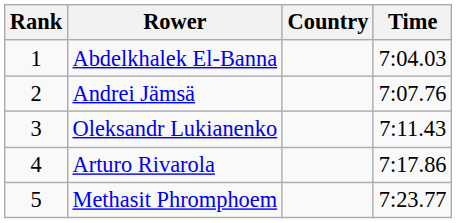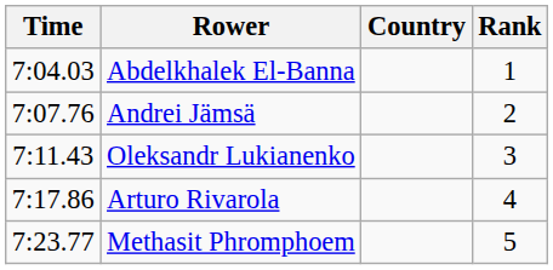 <table class="wikitable" style="text-align:center">
 <tr>
-<th>Rank</th>
+<th>Time</th>
 <th>Rower</th>
 <th>Country</th>
-<th>Time</th>
+<th>Rank</th>
 </tr>
 <tr>
-<td>1</td>
+<td>7:04.03</td>
 <td align="left"><a href='#'>Abdelkhalek El-Banna</a></td>
 <td align="left"></td>
-<td>7:04.03</td>
+<td>1</td>
 </tr>
 <tr>
-<td>2</td>
+<td>7:07.76</td>
 <td align="left"><a href='#'>Andrei Jämsä</a></td>
 <td align="left"></td>
-<td>7:07.76</td>
+<td>2</td>
 </tr>
 <tr>
-<td>3</td>
+<td>7:11.43</td>
 <td align="left"><a href='#'>Oleksandr Lukianenko</a></td>
 <td align="left"></td>
-<td>7:11.43</td>
+<td>3</td>
 </tr>
 <tr>
-<td>4</td>
+<td>7:17.86</td>
 <td align="left"><a href='#'>Arturo Rivarola</a></td>
 <td align="left"></td>
-<td>7:17.86</td>
+<td>4</td>
 </tr>
 <tr>
-<td>5</td>
+<td>7:23.77</td>
 <td align="left"><a href='#'>Methasit Phromphoem</a></td>
 <td align="left"></td>
-<td>7:23.77</td>
+<td>5</td>
 </tr>
 </table>
